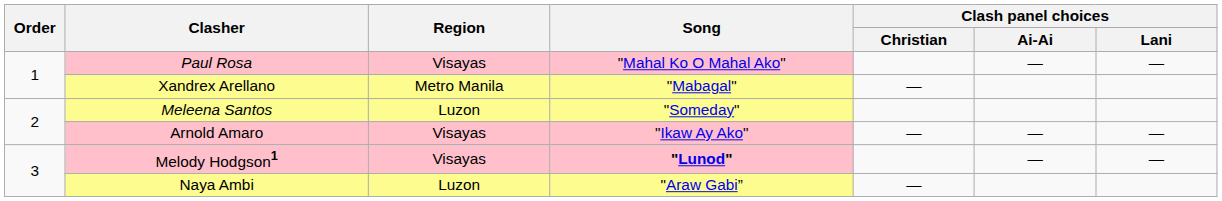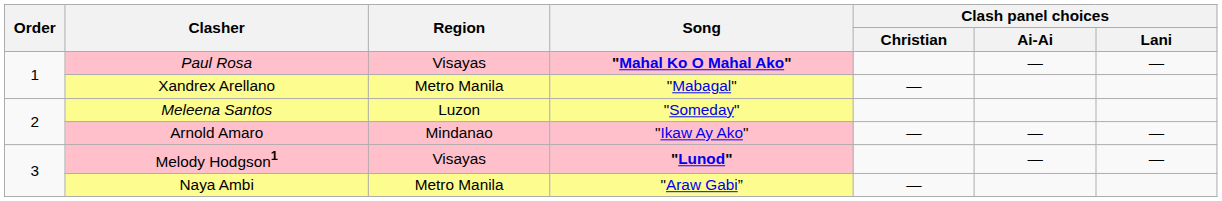 <table class="wikitable" style="text-align:center; line-height:17px; width:100%;">
 <tr>
 <th rowspan="2" width="5%">Order</th>
 <th rowspan="2" width="25%">Clasher</th>
 <th rowspan="2">Region</th>
 <th rowspan="2" width="25%">Song</th>
 <th colspan="3" width="30%">Clash panel choices</th>
 </tr>
 <tr>
 <th width="10%">Christian</th>
 <th width="10%">Ai-Ai</th>
 <th width="10%">Lani</th>
 </tr>
 <tr>
 <td rowspan=2>1</td>
 <td style="background:pink;"><em>Paul Rosa</em></td>
 <td style="background:pink;">Visayas</td>
-<td style="background:pink;">"<a href='#'>Mahal Ko O Mahal Ako</a>"</td>
+<td style="background:pink;"><strong>"<a href='#'>Mahal Ko O Mahal Ako</a>"</strong></td>
 <td><strong></strong></td>
 <td>—</td>
 <td>—</td>
 </tr>
 <tr>
 <td style="background:#fdfc8f;">Xandrex Arellano</td>
 <td style="background:#fdfc8f;">Metro Manila</td>
 <td style="background:#fdfc8f;">"<a href='#'>Mabagal</a>"</td>
 <td>—</td>
 <td><strong></strong></td>
 <td><strong></strong></td>
 </tr>
 <tr>
 <td rowspan=2>2</td>
 <td style="background:#fdfc8f;"><em>Meleena Santos</em></td>
 <td style="background:#fdfc8f;">Luzon</td>
 <td style="background:#fdfc8f;">"<a href='#'>Someday</a>"</td>
 <td><strong></strong></td>
 <td><strong></strong></td>
 <td><strong></strong></td>
 </tr>
 <tr>
 <td style="background:pink;">Arnold Amaro</td>
-<td style="background:pink;">Visayas</td>
+<td style="background:pink;">Mindanao</td>
 <td style="background:pink;">"<a href='#'>Ikaw Ay Ako</a>"</td>
 <td>—</td>
 <td>—</td>
 <td>—</td>
 </tr>
 <tr>
 <td rowspan=2>3</td>
 <td style="background:pink;">Melody Hodgson<sup><strong>1</strong></sup></td>
 <td style="background:pink;">Visayas</td>
 <td style="background:pink;"><strong>"<a href='#'>Lunod</a>"</strong></td>
 <td><strong></strong></td>
 <td>—</td>
 <td>—</td>
 </tr>
 <tr>
 <td style="background:#fdfc8f;">Naya Ambi</td>
-<td style="background:#fdfc8f;">Luzon</td>
+<td style="background:#fdfc8f;">Metro Manila</td>
 <td style="background:#fdfc8f;">"<a href='#'>Araw Gabi</a>”</td>
 <td>—</td>
 <td><strong></strong></td>
 <td><strong></strong></td>
 </tr>
 </table>
